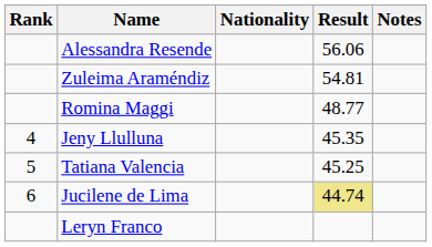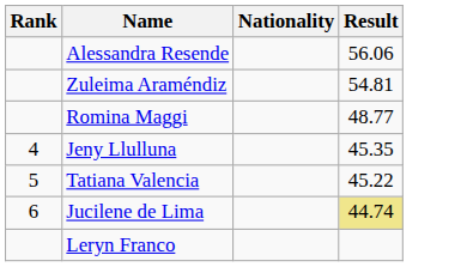 <table class="wikitable sortable" style="text-align:center">
 <tr>
 <th>Rank</th>
 <th>Name</th>
 <th>Nationality</th>
 <th>Result</th>
-<th>Notes</th>
 </tr>
 <tr>
 <td></td>
 <td align=left><a href='#'>Alessandra Resende</a></td>
 <td align=left></td>
 <td>56.06</td>
-<td></td>
 </tr>
 <tr>
 <td></td>
 <td align=left><a href='#'>Zuleima Araméndiz</a></td>
 <td align=left></td>
 <td>54.81</td>
-<td></td>
 </tr>
 <tr>
 <td></td>
 <td align=left><a href='#'>Romina Maggi</a></td>
 <td align=left></td>
 <td>48.77</td>
-<td></td>
 </tr>
 <tr>
 <td>4</td>
 <td align=left><a href='#'>Jeny Llulluna</a></td>
 <td align=left></td>
 <td>45.35</td>
-<td></td>
 </tr>
 <tr>
 <td>5</td>
 <td align=left><a href='#'>Tatiana Valencia</a></td>
 <td align=left></td>
-<td>45.25</td>
-<td></td>
+<td>45.22</td>
 </tr>
 <tr>
 <td>6</td>
 <td align=left><a href='#'>Jucilene de Lima</a></td>
 <td align=left></td>
 <td style="background: khaki;">44.74</td>
-<td></td>
 </tr>
 <tr>
 <td></td>
 <td align=left><a href='#'>Leryn Franco</a></td>
 <td align=left></td>
 <td></td>
-<td></td>
 </tr>
 </table>
